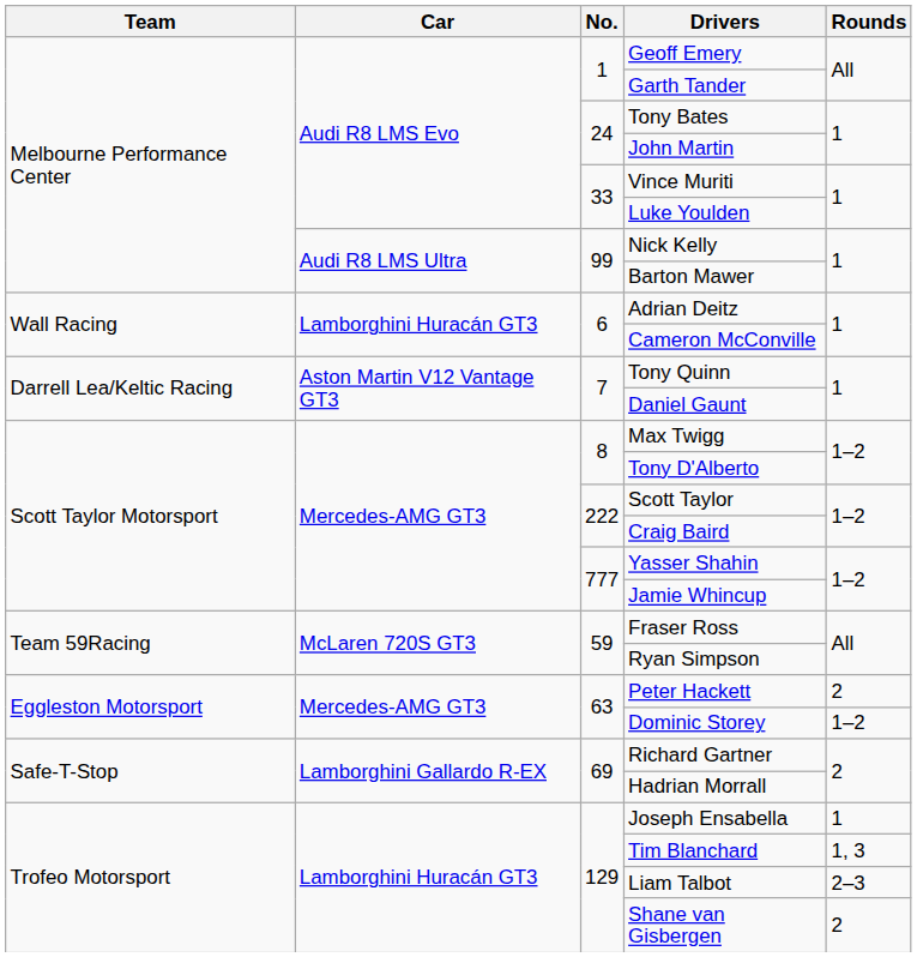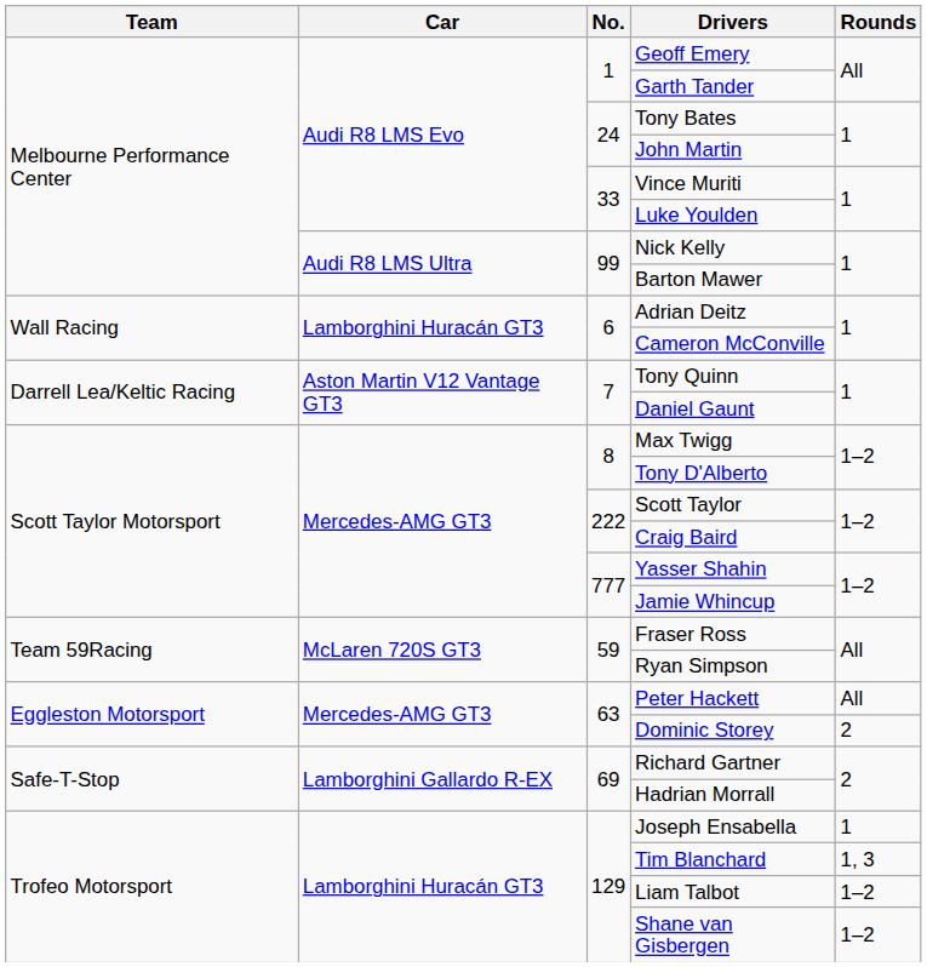 <table class="wikitable" style="font-size:85%;">
 <tr>
 <th>Team</th>
 <th>Car</th>
 <th>No.</th>
 <th>Drivers</th>
 <th>Rounds</th>
 </tr>
 <tr>
 <td rowspan=8> Melbourne Performance Center</td>
 <td rowspan=6><a href='#'>Audi R8 LMS Evo</a></td>
 <td rowspan=2 align="center">1</td>
 <td> <a href='#'>Geoff Emery</a></td>
 <td rowspan=2>All</td>
 </tr>
 <tr>
 <td> <a href='#'>Garth Tander</a></td>
 </tr>
 <tr>
 <td rowspan=2 align="center">24</td>
 <td> Tony Bates</td>
 <td rowspan=2>1</td>
 </tr>
 <tr>
 <td> <a href='#'>John Martin</a></td>
 </tr>
 <tr>
 <td rowspan=2 align=center>33</td>
 <td> Vince Muriti</td>
 <td rowspan=2>1</td>
 </tr>
 <tr>
 <td> <a href='#'>Luke Youlden</a></td>
 </tr>
 <tr>
 <td rowspan=2><a href='#'>Audi R8 LMS Ultra</a></td>
 <td rowspan=2 align=center>99</td>
 <td> Nick Kelly</td>
 <td rowspan=2>1</td>
 </tr>
 <tr>
 <td> Barton Mawer</td>
 </tr>
 <tr>
 <td rowspan=2> Wall Racing</td>
 <td rowspan=2><a href='#'>Lamborghini Huracán GT3</a></td>
 <td rowspan=2 align=center>6</td>
 <td> Adrian Deitz</td>
 <td rowspan=2>1</td>
 </tr>
 <tr>
 <td> <a href='#'>Cameron McConville</a></td>
 </tr>
 <tr>
 <td rowspan=2> Darrell Lea/Keltic Racing</td>
 <td rowspan=2><a href='#'>Aston Martin V12 Vantage GT3</a></td>
 <td rowspan=2 align="center">7</td>
 <td> Tony Quinn</td>
 <td rowspan=2>1</td>
 </tr>
 <tr>
 <td> <a href='#'>Daniel Gaunt</a></td>
 </tr>
 <tr>
 <td rowspan=6> Scott Taylor Motorsport</td>
 <td rowspan=6><a href='#'>Mercedes-AMG GT3</a></td>
 <td rowspan=2 align="center">8</td>
 <td> Max Twigg</td>
 <td rowspan=2>1–2</td>
 </tr>
 <tr>
 <td> <a href='#'>Tony D'Alberto</a></td>
 </tr>
 <tr>
 <td rowspan=2 align=center>222</td>
 <td> Scott Taylor</td>
 <td rowspan=2>1–2</td>
 </tr>
 <tr>
 <td> <a href='#'>Craig Baird</a></td>
 </tr>
 <tr>
 <td rowspan=2 align=center>777</td>
 <td> <a href='#'>Yasser Shahin</a></td>
 <td rowspan=2>1–2</td>
 </tr>
 <tr>
 <td> <a href='#'>Jamie Whincup</a></td>
 </tr>
 <tr>
 <td rowspan=2> Team 59Racing</td>
 <td rowspan=2><a href='#'>McLaren 720S GT3</a></td>
 <td rowspan=2 align="center">59</td>
 <td> Fraser Ross</td>
 <td rowspan=2>All</td>
 </tr>
 <tr>
 <td> Ryan Simpson</td>
 </tr>
 <tr>
 <td rowspan=2> <a href='#'>Eggleston Motorsport</a></td>
 <td rowspan=2><a href='#'>Mercedes-AMG GT3</a></td>
 <td rowspan=2 align="center">63</td>
 <td> <a href='#'>Peter Hackett</a></td>
-<td>2</td>
+<td>All</td>
 </tr>
 <tr>
 <td> <a href='#'>Dominic Storey</a></td>
-<td>1–2</td>
+<td>2</td>
 </tr>
 <tr>
 <td rowspan=2> Safe-T-Stop</td>
 <td rowspan=2><a href='#'>Lamborghini Gallardo R-EX</a></td>
 <td rowspan=2 align=center>69</td>
 <td> Richard Gartner</td>
 <td rowspan=2>2</td>
 </tr>
 <tr>
 <td> Hadrian Morrall</td>
 </tr>
 <tr>
 <td rowspan=4> Trofeo Motorsport</td>
 <td rowspan=4><a href='#'>Lamborghini Huracán GT3</a></td>
 <td rowspan=4 align=center>129</td>
 <td> Joseph Ensabella</td>
 <td>1</td>
 </tr>
 <tr>
 <td> <a href='#'>Tim Blanchard</a></td>
 <td>1, 3</td>
 </tr>
 <tr>
 <td> Liam Talbot</td>
-<td>2–3</td>
+<td>1–2</td>
 </tr>
 <tr>
 <td> <a href='#'>Shane van Gisbergen</a></td>
-<td>2</td>
+<td>1–2</td>
 </tr>
 </table>
